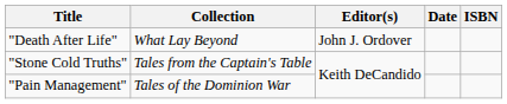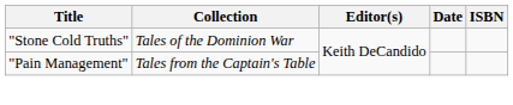 <table class="wikitable">
 <tr>
 <th>Title</th>
 <th>Collection</th>
 <th>Editor(s)</th>
 <th>Date</th>
 <th>ISBN</th>
 </tr>
 <tr>
-<td>"Death After Life"</td>
-<td><em>What Lay Beyond</em></td>
-<td>John J. Ordover</td>
-<td></td>
-<td></td>
-</tr>
-<tr>
 <td>"Stone Cold Truths"</td>
-<td><em>Tales from the Captain's Table</em></td>
+<td><em>Tales of the Dominion War</em></td>
 <td rowspan="2">Keith DeCandido</td>
 <td></td>
 <td></td>
 </tr>
 <tr>
 <td>"Pain Management"</td>
-<td><em>Tales of the Dominion War</em></td>
+<td><em>Tales from the Captain's Table</em></td>
 <td></td>
 <td></td>
 </tr>
 </table>
